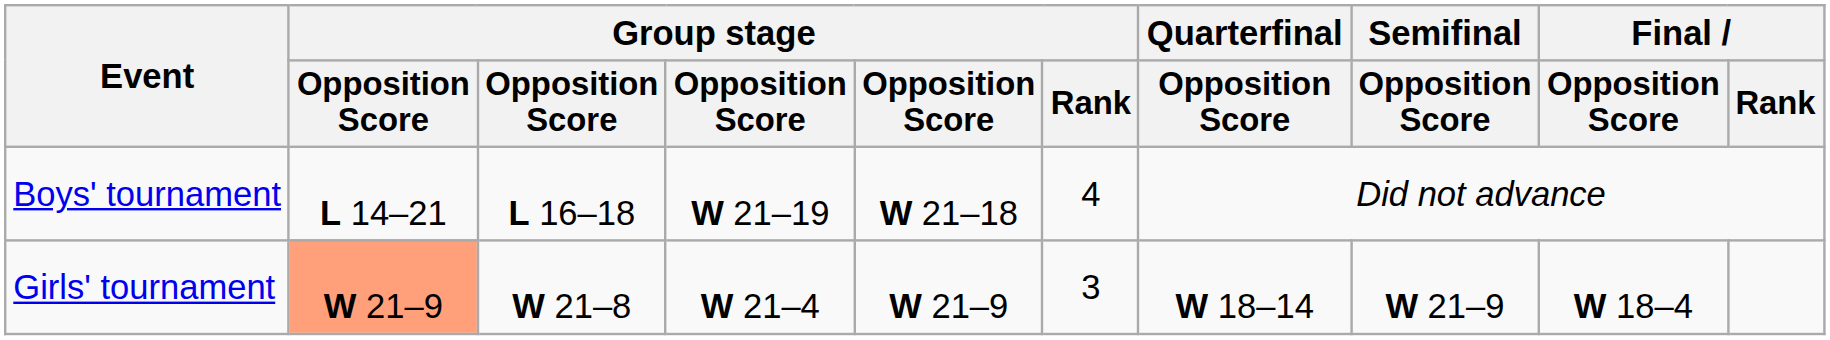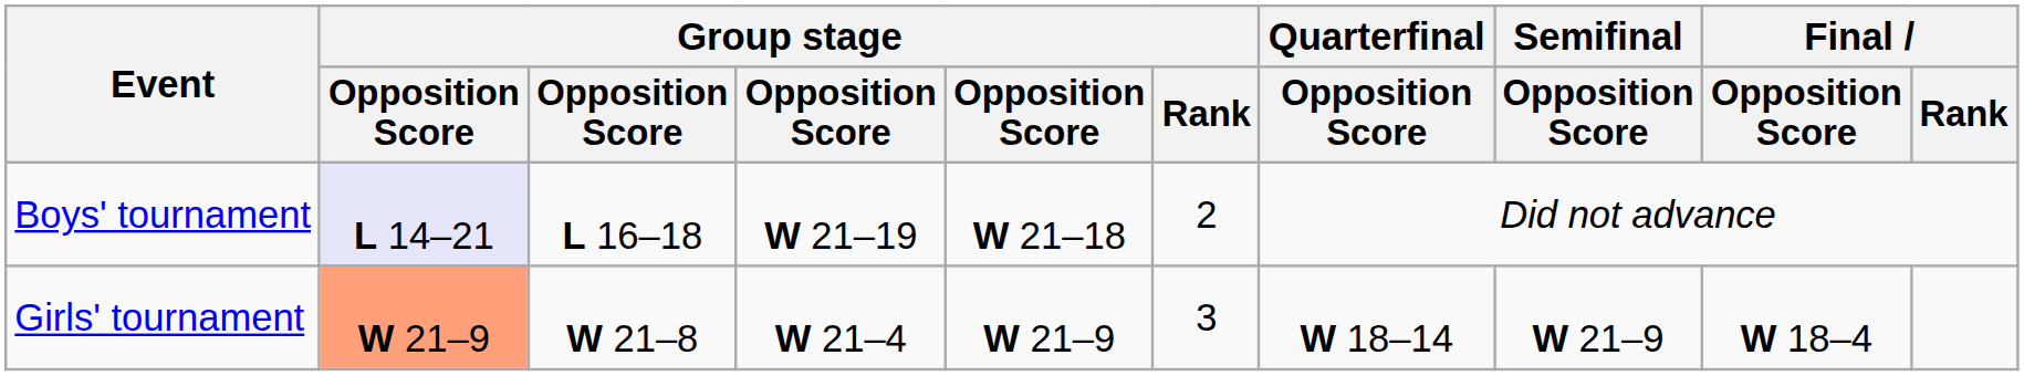 <table class="wikitable" style="font-size:90%">
 <tr>
 <th rowspan=2>Event</th>
 <th colspan=5>Group stage</th>
 <th>Quarterfinal</th>
 <th>Semifinal</th>
 <th colspan=2>Final / </th>
 </tr>
 <tr style="font-size:95%">
 <th>Opposition<br>Score</th>
 <th>Opposition<br>Score</th>
 <th>Opposition<br>Score</th>
 <th>Opposition<br>Score</th>
 <th>Rank</th>
 <th>Opposition<br>Score</th>
 <th>Opposition<br>Score</th>
 <th>Opposition<br>Score</th>
 <th>Rank</th>
 </tr>
 <tr align=center>
 <td align=left><a href='#'>Boys' tournament</a></td>
-<td><br><strong>L</strong> 14–21</td>
+<td style="background: lavender;"><br><strong>L</strong> 14–21</td>
 <td><br><strong>L</strong> 16–18</td>
 <td><br><strong>W</strong> 21–19</td>
 <td><br><strong>W</strong> 21–18</td>
-<td>4</td>
+<td>2</td>
 <td Colspan=4><em>Did not advance</em></td>
 </tr>
 <tr align=center>
 <td align=left><a href='#'>Girls' tournament</a></td>
 <td style="background: lightsalmon;"><br><strong>W</strong> 21–9</td>
 <td><br><strong>W</strong> 21–8</td>
 <td><br><strong>W</strong> 21–4</td>
 <td><br><strong>W</strong> 21–9</td>
 <td>3</td>
 <td><br><strong>W</strong> 18–14</td>
 <td><br><strong>W</strong> 21–9</td>
 <td><br><strong>W</strong> 18–4</td>
 <td></td>
 </tr>
 </table>
